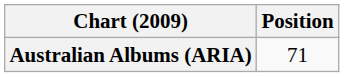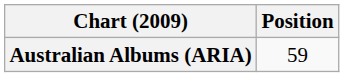 <table class="wikitable plainrowheaders" style="text-align:center">
 <tr>
 <th scope="col">Chart (2009)</th>
 <th scope="col">Position</th>
 </tr>
 <tr>
 <th scope="row">Australian Albums (ARIA)</th>
-<td>71</td>
+<td>59</td>
 </tr>
 </table>
